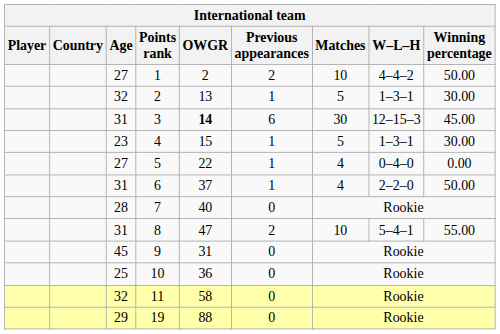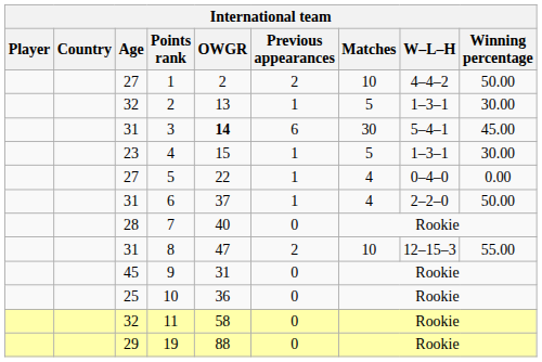 <table class="wikitable sortable" style="text-align:center">
 <tr>
 <th colspan=9>International team</th>
 </tr>
 <tr>
 <th>Player</th>
 <th>Country</th>
 <th>Age</th>
 <th data-sort-type="number">Points<br>rank</th>
 <th data-sort-type="number">OWGR</th>
 <th data-sort-type="number">Previous<br>appearances</th>
 <th data-sort-type="number">Matches</th>
 <th data-sort-type="number">W–L–H</th>
 <th data-sort-type="number">Winning<br>percentage</th>
 </tr>
 <tr>
 <td align=left></td>
 <td align=left></td>
 <td>27</td>
 <td>1</td>
 <td>2</td>
 <td>2</td>
 <td>10</td>
 <td>4–4–2</td>
 <td>50.00</td>
 </tr>
 <tr>
 <td align=left></td>
 <td align=left></td>
 <td>32</td>
 <td>2</td>
 <td>13</td>
 <td>1</td>
 <td>5</td>
 <td>1–3–1</td>
 <td>30.00</td>
 </tr>
 <tr>
 <td align=left></td>
 <td align=left></td>
 <td>31</td>
 <td>3</td>
 <td><strong>14</strong></td>
 <td>6</td>
 <td>30</td>
-<td>12–15–3</td>
+<td>5–4–1</td>
 <td>45.00</td>
 </tr>
 <tr>
 <td align=left></td>
 <td align=left></td>
 <td>23</td>
 <td>4</td>
 <td>15</td>
 <td>1</td>
 <td>5</td>
 <td>1–3–1</td>
 <td>30.00</td>
 </tr>
 <tr>
 <td align=left></td>
 <td align=left></td>
 <td>27</td>
 <td>5</td>
 <td>22</td>
 <td>1</td>
 <td>4</td>
 <td>0–4–0</td>
 <td>0.00</td>
 </tr>
 <tr>
 <td align=left></td>
 <td align=left></td>
 <td>31</td>
 <td>6</td>
 <td>37</td>
 <td>1</td>
 <td>4</td>
 <td>2–2–0</td>
 <td>50.00</td>
 </tr>
 <tr>
 <td align=left></td>
 <td align=left></td>
 <td>28</td>
 <td>7</td>
 <td>40</td>
 <td>0</td>
 <td colspan=3>Rookie</td>
 </tr>
 <tr>
 <td align=left></td>
 <td align=left></td>
 <td>31</td>
 <td>8</td>
 <td>47</td>
 <td>2</td>
 <td>10</td>
-<td>5–4–1</td>
+<td>12–15–3</td>
 <td>55.00</td>
 </tr>
 <tr>
 <td align=left></td>
 <td align=left></td>
 <td>45</td>
 <td>9</td>
 <td>31</td>
 <td>0</td>
 <td colspan=3>Rookie</td>
 </tr>
 <tr>
 <td align=left></td>
 <td align=left></td>
 <td>25</td>
 <td>10</td>
 <td>36</td>
 <td>0</td>
 <td colspan=3>Rookie</td>
 </tr>
 <tr style="background:#ffa;">
 <td align=left></td>
 <td align=left></td>
 <td>32</td>
 <td>11</td>
 <td>58</td>
 <td>0</td>
 <td colspan=3>Rookie</td>
 </tr>
 <tr style="background:#ffa;">
 <td align=left></td>
 <td align=left></td>
 <td>29</td>
 <td>19</td>
 <td>88</td>
 <td>0</td>
 <td colspan=3>Rookie</td>
 </tr>
 </table>
